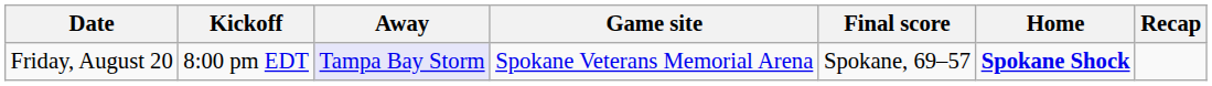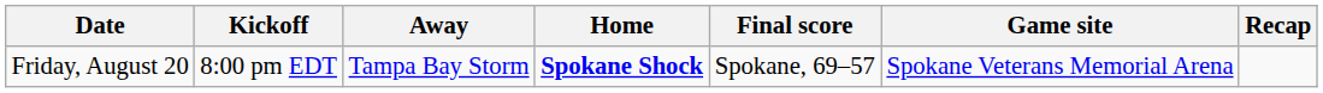 <table class="wikitable" style="font-size: 95%;">
 <tr>
 <th>Date</th>
 <th>Kickoff</th>
 <th>Away</th>
+<th>Home</th>
+<th>Final score</th>
 <th>Game site</th>
-<th>Final score</th>
-<th>Home</th>
 <th>Recap</th>
 </tr>
 <tr>
 <td align="center">Friday, August 20</td>
 <td align="center">8:00 pm <a href='#'>EDT</a></td>
-<td align="center" style="background: lavender;"><a href='#'>Tampa Bay Storm</a></td>
+<td align="center"><a href='#'>Tampa Bay Storm</a></td>
+<td align="center"><strong><a href='#'>Spokane Shock</a></strong></td>
+<td align="center">Spokane, 69–57</td>
 <td align="center"><a href='#'>Spokane Veterans Memorial Arena</a></td>
-<td align="center">Spokane, 69–57</td>
-<td align="center"><strong><a href='#'>Spokane Shock</a></strong></td>
 <td align="center"></td>
 </tr>
 </table>
